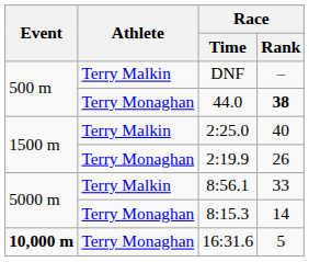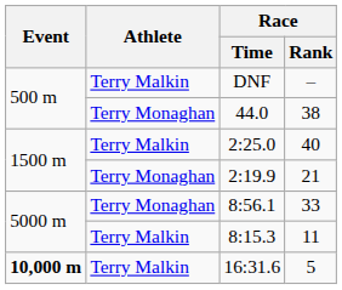 <table class="wikitable" border="1" style="font-size:90%">
 <tr>
 <th rowspan=2>Event</th>
 <th rowspan=2>Athlete</th>
 <th colspan=2>Race</th>
 </tr>
 <tr>
 <th>Time</th>
 <th>Rank</th>
 </tr>
 <tr>
 <td rowspan=2>500 m</td>
 <td><a href='#'>Terry Malkin</a></td>
 <td align=center>DNF</td>
 <td align=center>–</td>
 </tr>
 <tr>
 <td><a href='#'>Terry Monaghan</a></td>
 <td align=center>44.0</td>
-<td align=center><strong>38</strong></td>
+<td align=center>38</td>
 </tr>
 <tr>
 <td rowspan=2>1500 m</td>
 <td><a href='#'>Terry Malkin</a></td>
 <td align=center>2:25.0</td>
 <td align=center>40</td>
 </tr>
 <tr>
 <td><a href='#'>Terry Monaghan</a></td>
 <td align=center>2:19.9</td>
-<td align=center>26</td>
+<td align=center>21</td>
 </tr>
 <tr>
 <td rowspan=2>5000 m</td>
-<td><a href='#'>Terry Malkin</a></td>
+<td><a href='#'>Terry Monaghan</a></td>
 <td align=center>8:56.1</td>
 <td align=center>33</td>
 </tr>
 <tr>
-<td><a href='#'>Terry Monaghan</a></td>
+<td><a href='#'>Terry Malkin</a></td>
 <td align=center>8:15.3</td>
-<td align=center>14</td>
+<td align=center>11</td>
 </tr>
 <tr>
 <td><strong>10,000 m</strong></td>
-<td><a href='#'>Terry Monaghan</a></td>
+<td><a href='#'>Terry Malkin</a></td>
 <td align=center>16:31.6</td>
 <td align=center>5</td>
 </tr>
 </table>
